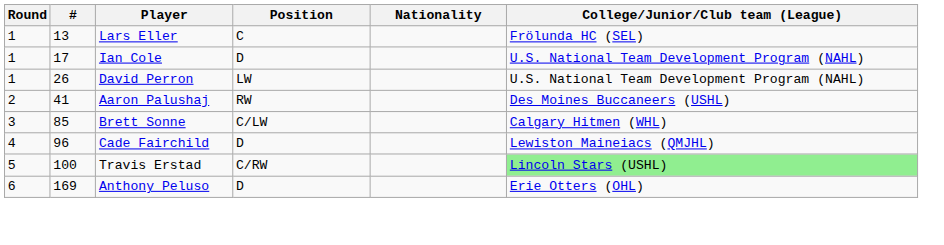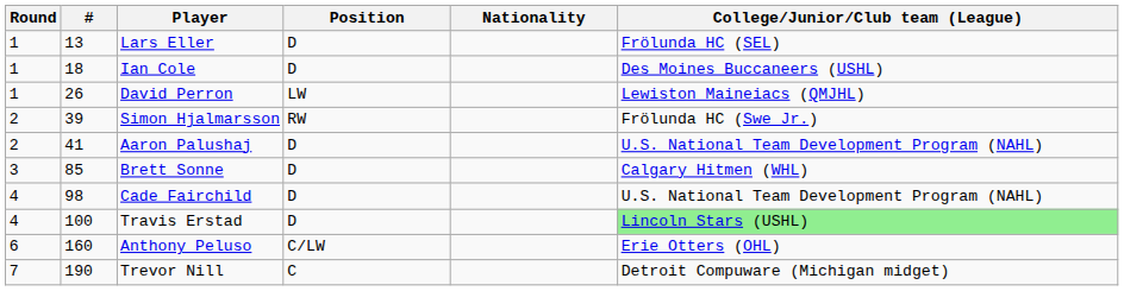 <table class="wikitable">
 <tr>
 <th bgcolor="#DDDDFF" width="5%">Round</th>
 <th bgcolor="#DDDDFF" width="5%">#</th>
 <th bgcolor="#DDDDFF" width="15%">Player</th>
 <th bgcolor="#DDDDFF" width="15%">Position</th>
 <th bgcolor="#DDDDFF" width="15%">Nationality</th>
 <th bgcolor="#DDDDFF" width="100%">College/Junior/Club team (League)</th>
 </tr>
 <tr>
 <td>1</td>
 <td>13</td>
 <td><a href='#'>Lars Eller</a></td>
-<td>C</td>
+<td>D</td>
 <td></td>
 <td><a href='#'>Frölunda HC</a> (<a href='#'>SEL</a>)</td>
 </tr>
 <tr>
 <td>1</td>
-<td>17</td>
+<td>18</td>
 <td><a href='#'>Ian Cole</a></td>
 <td>D</td>
 <td></td>
-<td><a href='#'>U.S. National Team Development Program</a> (<a href='#'>NAHL</a>)</td>
+<td><a href='#'>Des Moines Buccaneers</a> (<a href='#'>USHL</a>)</td>
 </tr>
 <tr>
 <td>1</td>
 <td>26</td>
 <td><a href='#'>David Perron</a></td>
 <td>LW</td>
 <td></td>
-<td>U.S. National Team Development Program (NAHL)</td>
+<td><a href='#'>Lewiston Maineiacs</a> (<a href='#'>QMJHL</a>)</td>
+</tr>
+<tr>
+<td>2</td>
+<td>39</td>
+<td><a href='#'>Simon Hjalmarsson</a></td>
+<td>RW</td>
+<td></td>
+<td>Frölunda HC (<a href='#'>Swe Jr.</a>)</td>
 </tr>
 <tr>
 <td>2</td>
 <td>41</td>
 <td><a href='#'>Aaron Palushaj</a></td>
-<td>RW</td>
+<td>D</td>
 <td></td>
-<td><a href='#'>Des Moines Buccaneers</a> (<a href='#'>USHL</a>)</td>
+<td><a href='#'>U.S. National Team Development Program</a> (<a href='#'>NAHL</a>)</td>
 </tr>
 <tr>
 <td>3</td>
 <td>85</td>
 <td><a href='#'>Brett Sonne</a></td>
-<td>C/LW</td>
+<td>D</td>
 <td></td>
 <td><a href='#'>Calgary Hitmen</a> (<a href='#'>WHL</a>)</td>
 </tr>
 <tr>
 <td>4</td>
-<td>96</td>
+<td>98</td>
 <td><a href='#'>Cade Fairchild</a></td>
 <td>D</td>
 <td></td>
-<td><a href='#'>Lewiston Maineiacs</a> (<a href='#'>QMJHL</a>)</td>
+<td>U.S. National Team Development Program (NAHL)</td>
 </tr>
 <tr>
-<td>5</td>
+<td>4</td>
 <td>100</td>
 <td>Travis Erstad</td>
-<td>C/RW</td>
+<td>D</td>
 <td></td>
 <td style="background: lightgreen;"><a href='#'>Lincoln Stars</a> (USHL)</td>
 </tr>
 <tr>
 <td>6</td>
-<td>169</td>
+<td>160</td>
 <td><a href='#'>Anthony Peluso</a></td>
-<td>D</td>
+<td>C/LW</td>
 <td></td>
 <td><a href='#'>Erie Otters</a> (<a href='#'>OHL</a>)</td>
 </tr>
+<tr>
+<td>7</td>
+<td>190</td>
+<td>Trevor Nill</td>
+<td>C</td>
+<td></td>
+<td>Detroit Compuware (Michigan midget)</td>
+</tr>
 </table>
